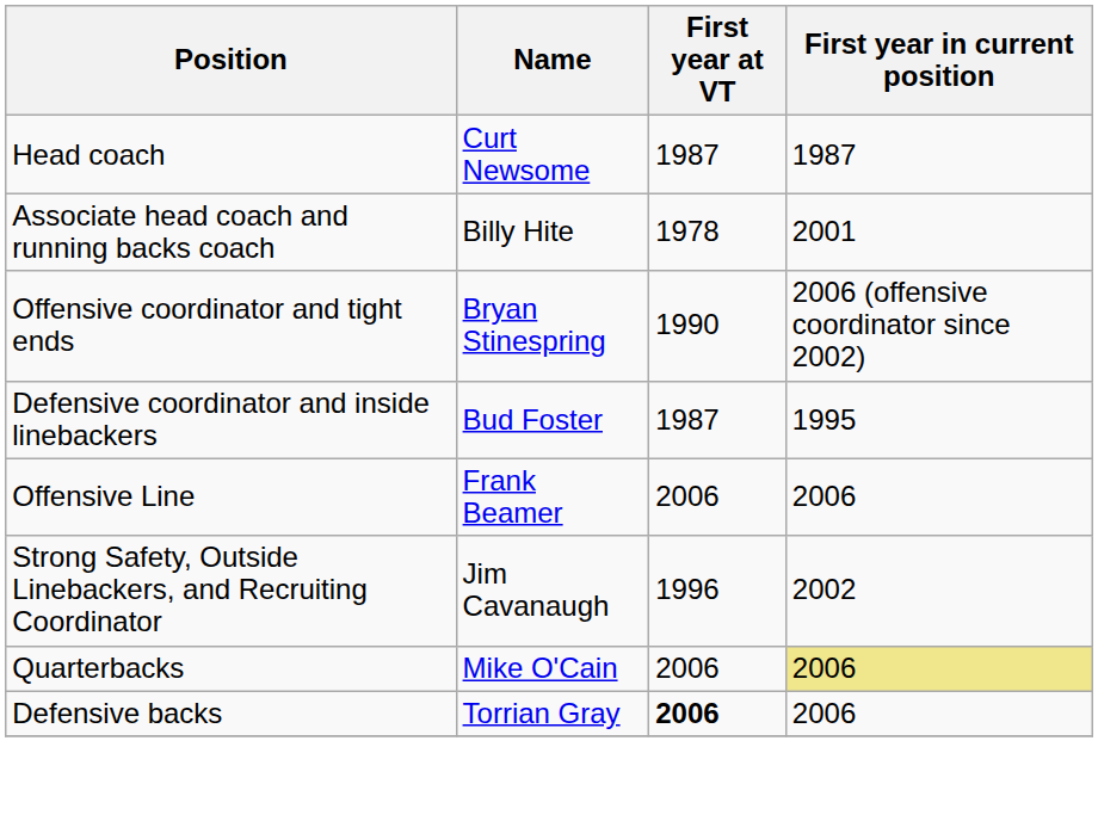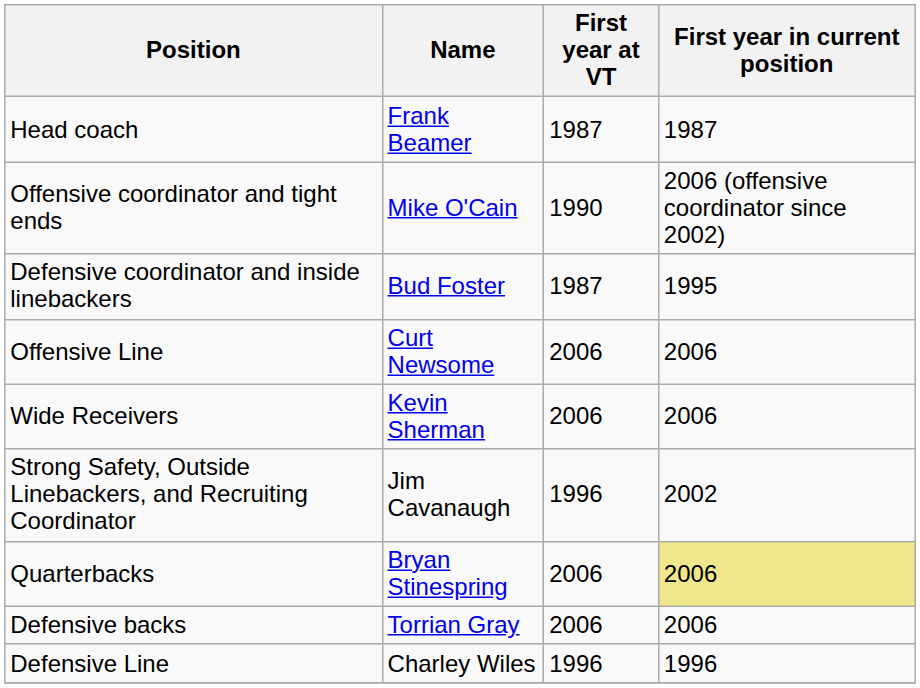 <table class="wikitable">
 <tr>
 <th><strong>Position</strong></th>
 <th><strong>Name</strong></th>
 <th><strong>First year at VT</strong></th>
 <th><strong>First year in current position</strong></th>
 </tr>
 <tr>
 <td>Head coach</td>
-<td><a href='#'>Curt Newsome</a></td>
+<td><a href='#'>Frank Beamer</a></td>
 <td>1987</td>
 <td>1987</td>
 </tr>
 <tr>
-<td>Associate head coach and running backs coach</td>
-<td>Billy Hite</td>
-<td>1978</td>
-<td>2001</td>
-</tr>
-<tr>
 <td>Offensive coordinator and tight ends</td>
-<td><a href='#'>Bryan Stinespring</a></td>
+<td><a href='#'>Mike O'Cain</a></td>
 <td>1990</td>
 <td>2006 (offensive coordinator since 2002)</td>
 </tr>
 <tr>
 <td>Defensive coordinator and inside linebackers</td>
 <td><a href='#'>Bud Foster</a></td>
 <td>1987</td>
 <td>1995</td>
 </tr>
 <tr>
 <td>Offensive Line</td>
-<td><a href='#'>Frank Beamer</a></td>
+<td><a href='#'>Curt Newsome</a></td>
+<td>2006</td>
+<td>2006</td>
+</tr>
+<tr>
+<td>Wide Receivers</td>
+<td><a href='#'>Kevin Sherman</a></td>
 <td>2006</td>
 <td>2006</td>
 </tr>
 <tr>
 <td>Strong Safety, Outside Linebackers, and Recruiting Coordinator</td>
 <td>Jim Cavanaugh</td>
 <td>1996</td>
 <td>2002</td>
 </tr>
 <tr>
 <td>Quarterbacks</td>
-<td><a href='#'>Mike O'Cain</a></td>
+<td><a href='#'>Bryan Stinespring</a></td>
 <td>2006</td>
 <td style="background: khaki;">2006</td>
 </tr>
 <tr>
 <td>Defensive backs</td>
 <td><a href='#'>Torrian Gray</a></td>
-<td><strong>2006</strong></td>
 <td>2006</td>
+<td>2006</td>
+</tr>
+<tr>
+<td>Defensive Line</td>
+<td>Charley Wiles</td>
+<td>1996</td>
+<td>1996</td>
 </tr>
 <tr>
 </tr>
 </table>
